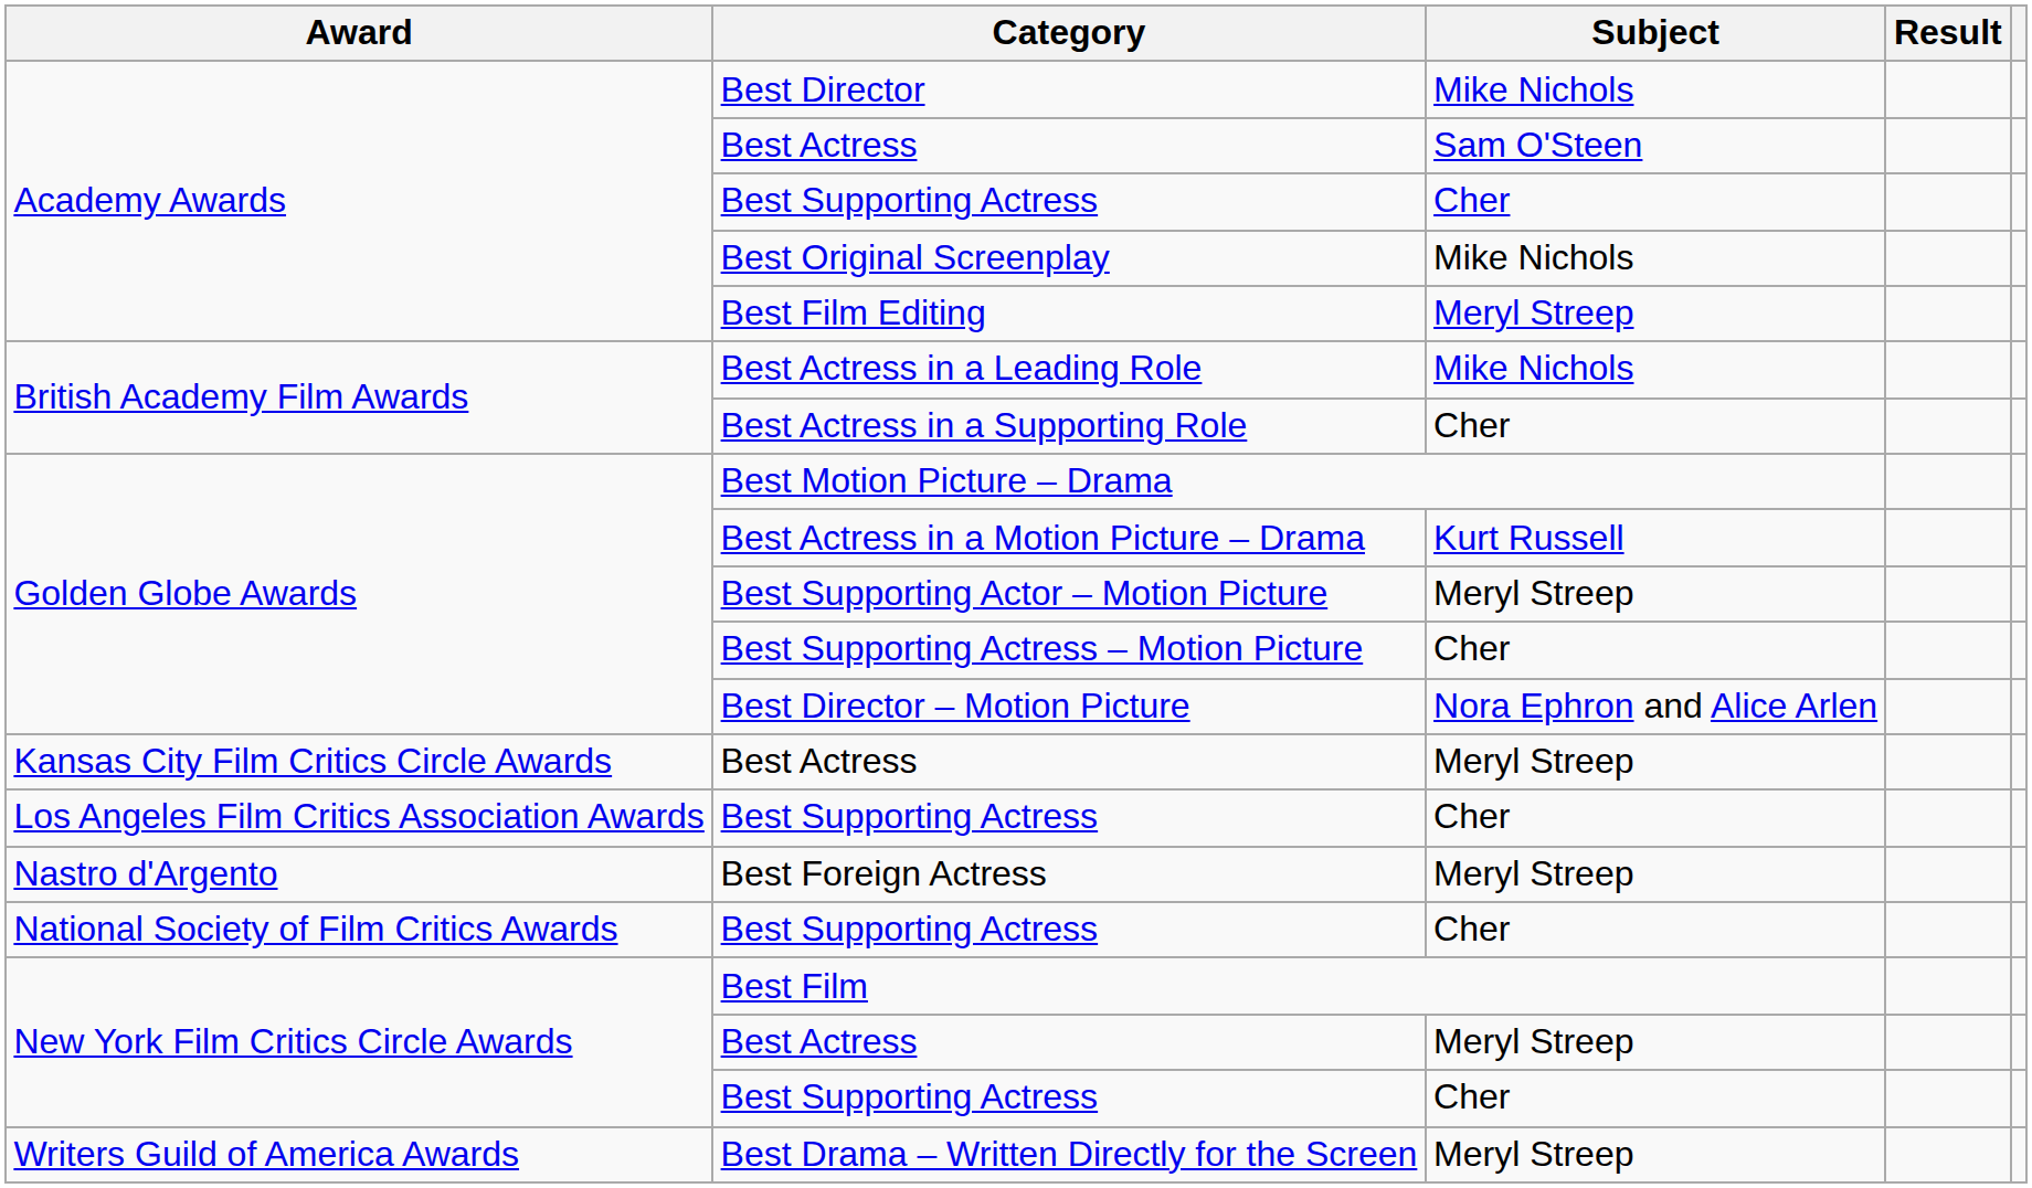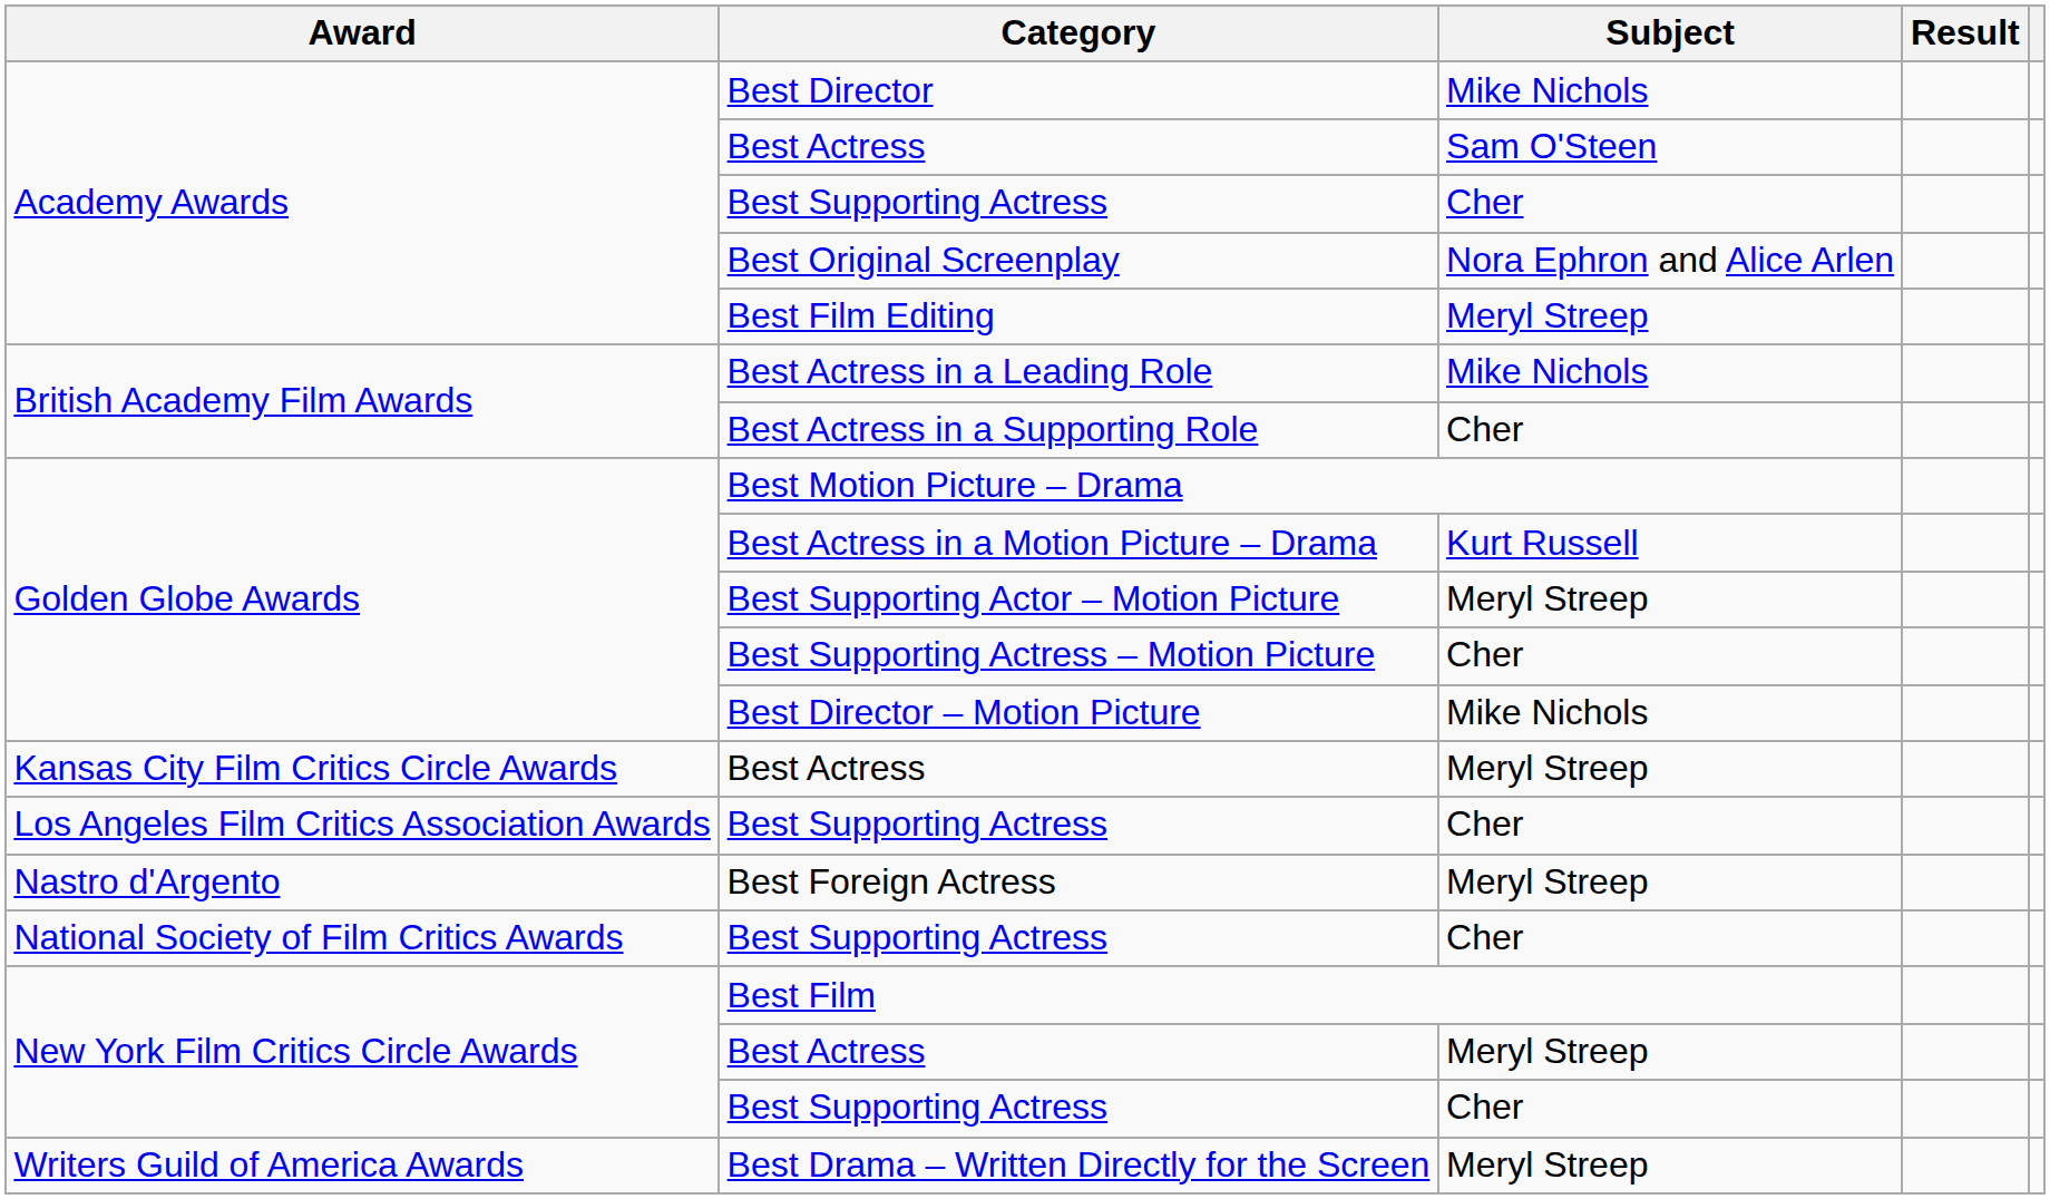 <table class="wikitable">
 <tr>
 <th>Award</th>
 <th>Category</th>
 <th>Subject</th>
 <th>Result</th>
 <th></th>
 </tr>
 <tr>
 <td rowspan="5"><a href='#'>Academy Awards</a></td>
 <td><a href='#'>Best Director</a></td>
 <td><a href='#'>Mike Nichols</a></td>
 <td></td>
 <td style="text-align:center;"></td>
 </tr>
 <tr>
 <td><a href='#'>Best Actress</a></td>
 <td><a href='#'>Sam O'Steen</a></td>
 <td></td>
 <td style="text-align:center;"></td>
 </tr>
 <tr>
 <td><a href='#'>Best Supporting Actress</a></td>
 <td><a href='#'>Cher</a></td>
 <td></td>
 <td style="text-align:center;"></td>
 </tr>
 <tr>
 <td><a href='#'>Best Original Screenplay</a></td>
-<td>Mike Nichols</td>
+<td><a href='#'>Nora Ephron</a> and <a href='#'>Alice Arlen</a></td>
 <td></td>
 <td style="text-align:center;"></td>
 </tr>
 <tr>
 <td><a href='#'>Best Film Editing</a></td>
 <td><a href='#'>Meryl Streep</a></td>
 <td></td>
 <td style="text-align:center;"></td>
 </tr>
 <tr>
 <td rowspan="2"><a href='#'>British Academy Film Awards</a></td>
 <td><a href='#'>Best Actress in a Leading Role</a></td>
 <td><a href='#'>Mike Nichols</a></td>
 <td></td>
 <td style="text-align:center;"></td>
 </tr>
 <tr>
 <td><a href='#'>Best Actress in a Supporting Role</a></td>
 <td>Cher</td>
 <td></td>
 <td style="text-align:center;"></td>
 </tr>
 <tr>
 <td rowspan="5"><a href='#'>Golden Globe Awards</a></td>
 <td colspan="2"><a href='#'>Best Motion Picture – Drama</a></td>
 <td></td>
 <td style="text-align:center;"></td>
 </tr>
 <tr>
 <td><a href='#'>Best Actress in a Motion Picture – Drama</a></td>
 <td><a href='#'>Kurt Russell</a></td>
 <td></td>
 <td style="text-align:center;"></td>
 </tr>
 <tr>
 <td><a href='#'>Best Supporting Actor – Motion Picture</a></td>
 <td>Meryl Streep</td>
 <td></td>
 <td style="text-align:center;"></td>
 </tr>
 <tr>
 <td><a href='#'>Best Supporting Actress – Motion Picture</a></td>
 <td>Cher</td>
 <td></td>
 <td style="text-align:center;"></td>
 </tr>
 <tr>
 <td><a href='#'>Best Director – Motion Picture</a></td>
-<td><a href='#'>Nora Ephron</a> and <a href='#'>Alice Arlen</a></td>
+<td>Mike Nichols</td>
 <td></td>
 <td style="text-align:center;"></td>
 </tr>
 <tr>
 <td><a href='#'>Kansas City Film Critics Circle Awards</a></td>
 <td>Best Actress</td>
 <td>Meryl Streep</td>
 <td></td>
 <td style="text-align:center;"></td>
 </tr>
 <tr>
 <td><a href='#'>Los Angeles Film Critics Association Awards</a></td>
 <td><a href='#'>Best Supporting Actress</a></td>
 <td>Cher</td>
 <td></td>
 <td style="text-align:center;"></td>
 </tr>
 <tr>
 <td><a href='#'>Nastro d'Argento</a></td>
 <td>Best Foreign Actress</td>
 <td>Meryl Streep</td>
 <td></td>
 <td style="text-align:center;"></td>
 </tr>
 <tr>
 <td><a href='#'>National Society of Film Critics Awards</a></td>
 <td><a href='#'>Best Supporting Actress</a></td>
 <td>Cher</td>
 <td></td>
 <td style="text-align:center;"></td>
 </tr>
 <tr>
 <td rowspan="3"><a href='#'>New York Film Critics Circle Awards</a></td>
 <td colspan="2"><a href='#'>Best Film</a></td>
 <td></td>
 <td style="text-align:center;"></td>
 </tr>
 <tr>
 <td><a href='#'>Best Actress</a></td>
 <td>Meryl Streep</td>
 <td></td>
 <td style="text-align:center;"></td>
 </tr>
 <tr>
 <td><a href='#'>Best Supporting Actress</a></td>
 <td>Cher</td>
 <td></td>
 <td style="text-align:center;"></td>
 </tr>
 <tr>
 <td><a href='#'>Writers Guild of America Awards</a></td>
 <td><a href='#'>Best Drama – Written Directly for the Screen</a></td>
 <td>Meryl Streep</td>
 <td></td>
 <td style="text-align:center;"></td>
 </tr>
 </table>
